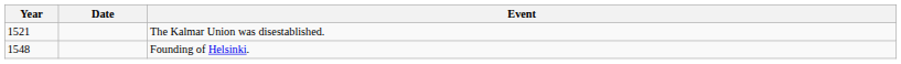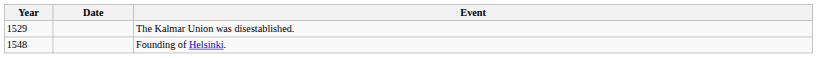 <table class="wikitable" style="width:100%">
 <tr>
 <th style="width:6%">Year</th>
 <th style="width:10%">Date</th>
 <th>Event</th>
 </tr>
 <tr>
-<td>1521</td>
+<td>1529</td>
 <td></td>
 <td>The Kalmar Union was disestablished.</td>
 </tr>
 <tr>
 <td>1548</td>
 <td></td>
 <td>Founding of <a href='#'>Helsinki</a>.</td>
 </tr>
 </table>
